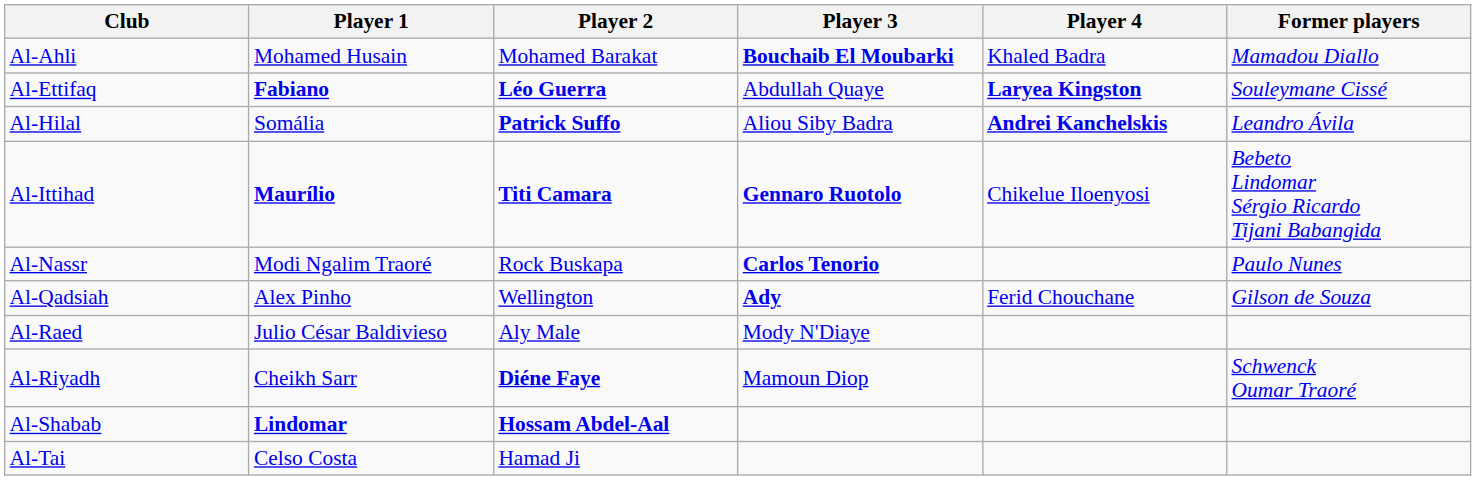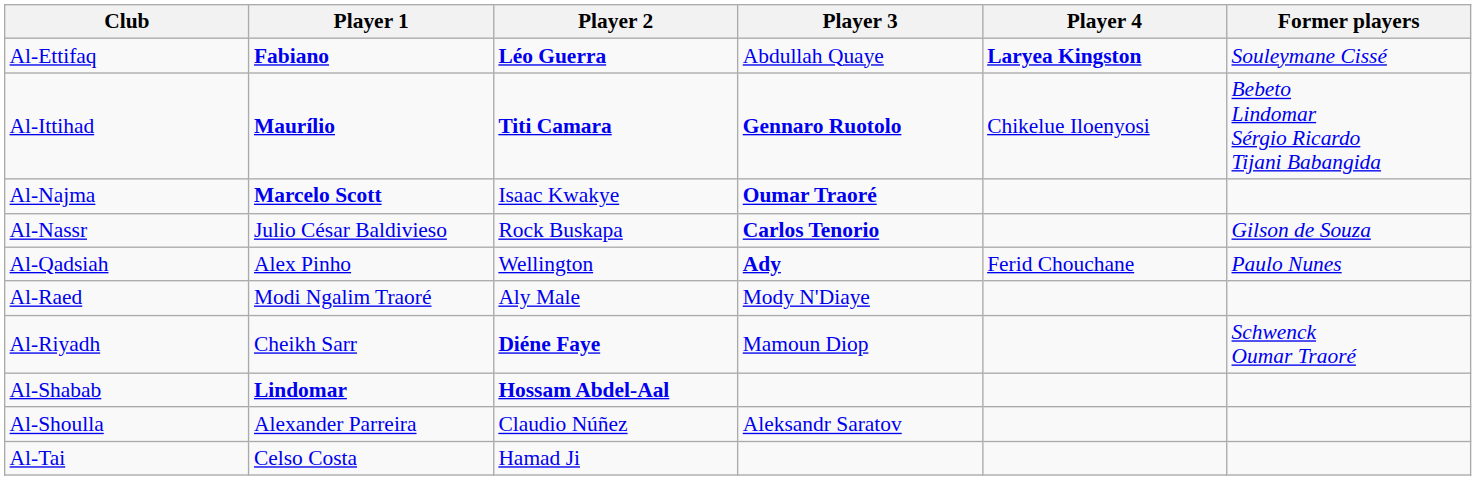 <table class="wikitable">
 <tr>
 <th width="175">Club</th>
 <th width="175">Player 1</th>
 <th width="175">Player 2</th>
 <th width="175">Player 3</th>
 <th width="175">Player 4</th>
 <th width="175">Former players</th>
 </tr>
 <tr>
-<td><a href='#'>Al-Ahli</a></td>
-<td> <a href='#'>Mohamed Husain</a></td>
-<td> <a href='#'>Mohamed Barakat</a></td>
-<td> <strong><a href='#'>Bouchaib El Moubarki</a></strong></td>
-<td> <a href='#'>Khaled Badra</a></td>
-<td> <em><a href='#'>Mamadou Diallo</a></em></td>
-</tr>
-<tr>
 <td><a href='#'>Al-Ettifaq</a></td>
 <td> <strong><a href='#'>Fabiano</a></strong></td>
 <td> <strong><a href='#'>Léo Guerra</a></strong></td>
 <td> <a href='#'>Abdullah Quaye</a></td>
 <td> <strong><a href='#'>Laryea Kingston</a></strong></td>
 <td> <em><a href='#'>Souleymane Cissé</a></em></td>
-</tr>
-<tr>
-<td><a href='#'>Al-Hilal</a></td>
-<td> <a href='#'>Somália</a></td>
-<td> <strong><a href='#'>Patrick Suffo</a></strong></td>
-<td> <a href='#'>Aliou Siby Badra</a></td>
-<td> <strong><a href='#'>Andrei Kanchelskis</a></strong></td>
-<td> <em><a href='#'>Leandro Ávila</a></em></td>
 </tr>
 <tr>
 <td><a href='#'>Al-Ittihad</a></td>
 <td> <strong><a href='#'>Maurílio</a></strong></td>
 <td> <strong><a href='#'>Titi Camara</a></strong></td>
 <td> <strong><a href='#'>Gennaro Ruotolo</a></strong></td>
 <td> <a href='#'>Chikelue Iloenyosi</a></td>
 <td> <em><a href='#'>Bebeto</a></em><br> <em><a href='#'>Lindomar</a></em><br> <em><a href='#'>Sérgio Ricardo</a></em><br> <em><a href='#'>Tijani Babangida</a></em></td>
 </tr>
 <tr>
+<td><a href='#'>Al-Najma</a></td>
+<td> <strong><a href='#'>Marcelo Scott</a></strong></td>
+<td> <a href='#'>Isaac Kwakye</a></td>
+<td> <strong><a href='#'>Oumar Traoré</a></strong></td>
+<td></td>
+<td></td>
+</tr>
+<tr>
 <td><a href='#'>Al-Nassr</a></td>
-<td> <a href='#'>Modi Ngalim Traoré</a></td>
+<td> <a href='#'>Julio César Baldivieso</a></td>
 <td> <a href='#'>Rock Buskapa</a></td>
 <td> <strong><a href='#'>Carlos Tenorio</a></strong></td>
 <td></td>
-<td> <em><a href='#'>Paulo Nunes</a></em></td>
+<td> <em><a href='#'>Gilson de Souza</a></em></td>
 </tr>
 <tr>
 <td><a href='#'>Al-Qadsiah</a></td>
 <td> <a href='#'>Alex Pinho</a></td>
 <td> <a href='#'>Wellington</a></td>
 <td> <strong><a href='#'>Ady</a></strong></td>
 <td> <a href='#'>Ferid Chouchane</a></td>
-<td> <em><a href='#'>Gilson de Souza</a></em></td>
+<td> <em><a href='#'>Paulo Nunes</a></em></td>
 </tr>
 <tr>
 <td><a href='#'>Al-Raed</a></td>
-<td> <a href='#'>Julio César Baldivieso</a></td>
+<td> <a href='#'>Modi Ngalim Traoré</a></td>
 <td> <a href='#'>Aly Male</a></td>
 <td> <a href='#'>Mody N'Diaye</a></td>
 <td></td>
 <td></td>
 </tr>
 <tr>
 <td><a href='#'>Al-Riyadh</a></td>
 <td> <a href='#'>Cheikh Sarr</a></td>
 <td> <strong><a href='#'>Diéne Faye</a></strong></td>
 <td> <a href='#'>Mamoun Diop</a></td>
 <td></td>
 <td> <em><a href='#'>Schwenck</a></em><br> <em><a href='#'>Oumar Traoré</a></em></td>
 </tr>
 <tr>
 <td><a href='#'>Al-Shabab</a></td>
 <td> <strong><a href='#'>Lindomar</a></strong></td>
 <td> <strong><a href='#'>Hossam Abdel-Aal</a></strong></td>
 <td></td>
 <td></td>
 <td></td>
 </tr>
 <tr>
+<td><a href='#'>Al-Shoulla</a></td>
+<td> <a href='#'>Alexander Parreira</a></td>
+<td> <a href='#'>Claudio Núñez</a></td>
+<td> <a href='#'>Aleksandr Saratov</a></td>
+<td></td>
+<td></td>
+</tr>
+<tr>
 <td><a href='#'>Al-Tai</a></td>
 <td> <a href='#'>Celso Costa</a></td>
 <td> <a href='#'>Hamad Ji</a></td>
 <td></td>
 <td></td>
 <td></td>
 </tr>
 </table>
